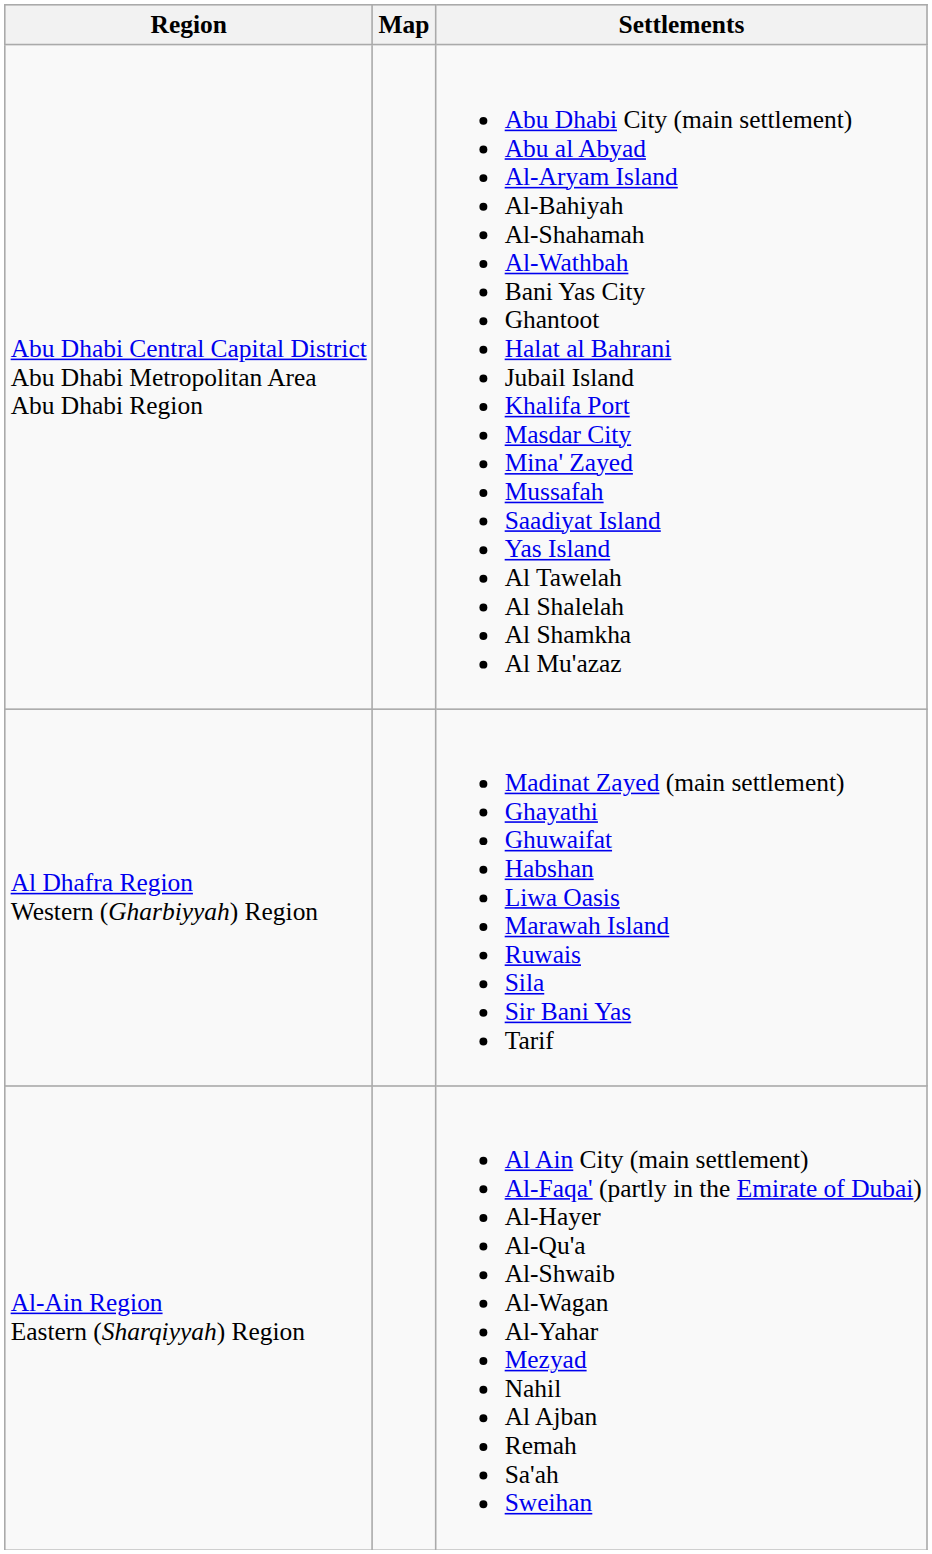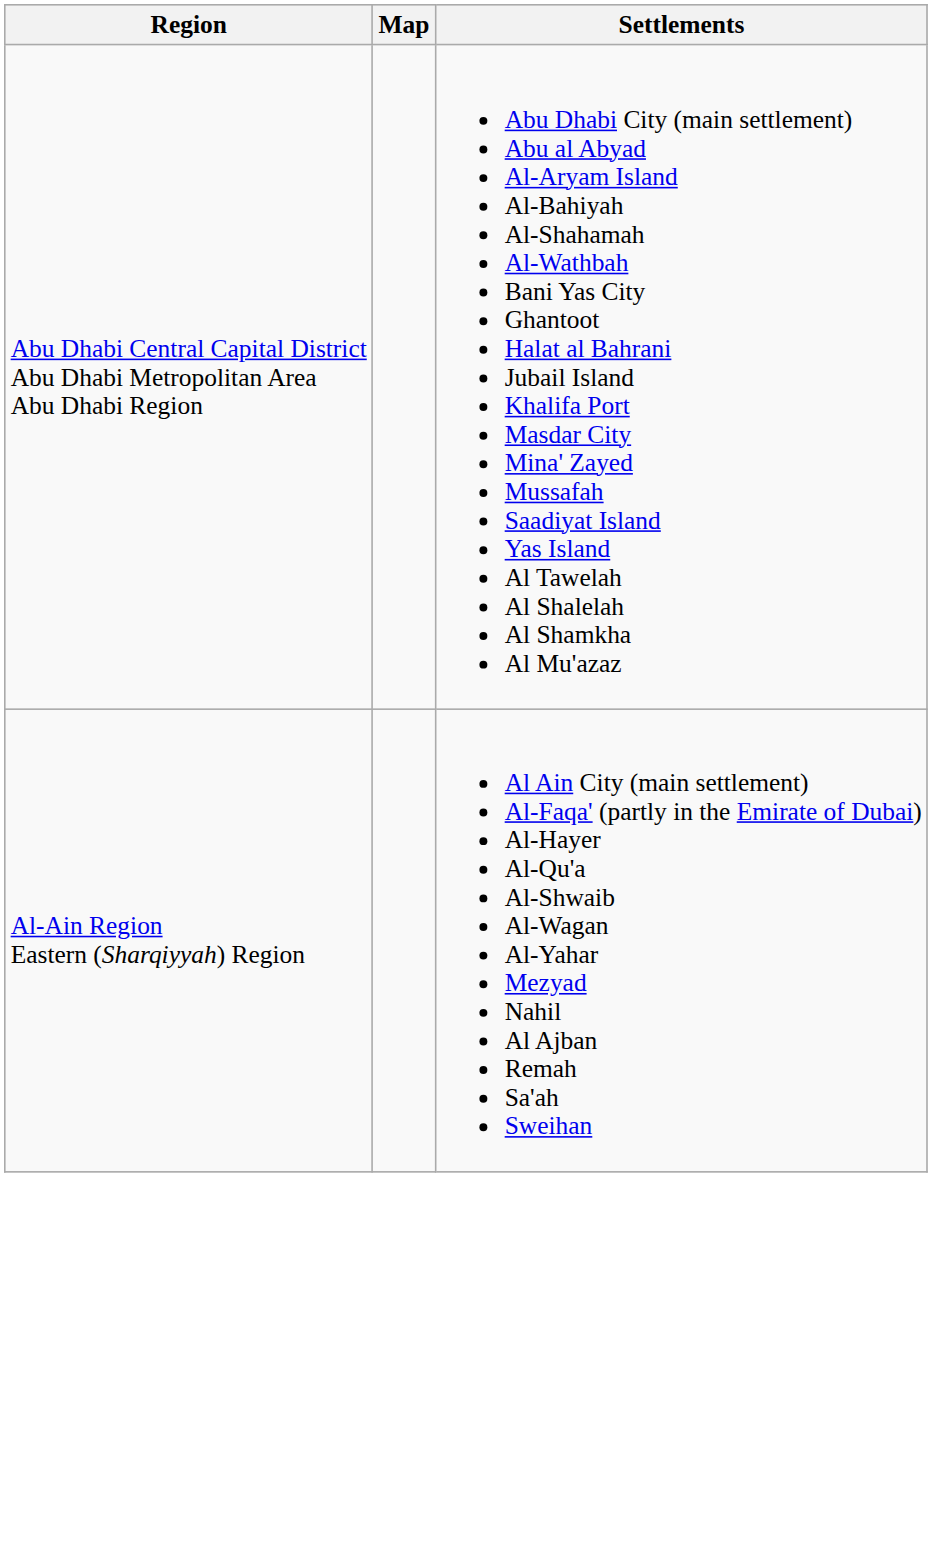 <table class="wikitable sortable">
 <tr>
 <th>Region</th>
 <th class="unsortable">Map</th>
 <th>Settlements</th>
 </tr>
 <tr>
 <td><a href='#'>Abu Dhabi Central Capital District</a> <br> Abu Dhabi Metropolitan Area <br> Abu Dhabi Region</td>
 <td></td>
 <td><br><ul><li><a href='#'>Abu Dhabi</a> City (main settlement)</li><li><a href='#'>Abu al Abyad</a></li><li><a href='#'>Al-Aryam Island</a></li><li>Al-Bahiyah</li><li>Al-Shahamah</li><li><a href='#'>Al-Wathbah</a></li><li>Bani Yas City</li><li>Ghantoot</li><li><a href='#'>Halat al Bahrani</a></li><li>Jubail Island</li><li><a href='#'>Khalifa Port</a></li><li><a href='#'>Masdar City</a></li><li><a href='#'>Mina' Zayed</a></li><li><a href='#'>Mussafah</a></li><li><a href='#'>Saadiyat Island</a></li><li><a href='#'>Yas Island</a></li><li>Al Tawelah</li><li>Al Shalelah</li><li>Al Shamkha</li><li>Al Mu'azaz</li></ul></td>
 </tr>
 <tr>
-<td><a href='#'>Al Dhafra Region</a> <br> Western (<em>Gharbiyyah</em>) Region</td>
-<td></td>
-<td><br><ul><li><a href='#'>Madinat Zayed</a> (main settlement)</li><li><a href='#'>Ghayathi</a></li><li><a href='#'>Ghuwaifat</a></li><li><a href='#'>Habshan</a></li><li><a href='#'>Liwa Oasis</a></li><li><a href='#'>Marawah Island</a></li><li><a href='#'>Ruwais</a></li><li><a href='#'>Sila</a></li><li><a href='#'>Sir Bani Yas</a></li><li>Tarif</li></ul></td>
-</tr>
-<tr>
 <td><a href='#'>Al-Ain Region</a> <br> Eastern (<em>Sharqiyyah</em>) Region</td>
 <td></td>
 <td><br><ul><li><a href='#'>Al Ain</a> City (main settlement)</li><li><a href='#'>Al-Faqa'</a> (partly in the <a href='#'>Emirate of Dubai</a>)</li><li>Al-Hayer</li><li>Al-Qu'a</li><li>Al-Shwaib</li><li>Al-Wagan</li><li>Al-Yahar</li><li><a href='#'>Mezyad</a></li><li>Nahil</li><li>Al Ajban</li><li>Remah</li><li>Sa'ah</li><li><a href='#'>Sweihan</a></li></ul></td>
 </tr>
 </table>
